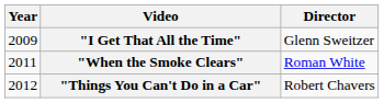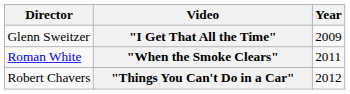 <table class="wikitable plainrowheaders">
 <tr>
+<th>Director</th>
+<th style="width:16em;">Video</th>
 <th>Year</th>
-<th style="width:16em;">Video</th>
-<th>Director</th>
 </tr>
 <tr>
+<td>Glenn Sweitzer</td>
+<th scope="row">"I Get That All the Time"</th>
 <td>2009</td>
-<th scope="row">"I Get That All the Time"</th>
-<td>Glenn Sweitzer</td>
 </tr>
 <tr>
+<td><a href='#'>Roman White</a></td>
+<th scope="row">"When the Smoke Clears"</th>
 <td>2011</td>
-<th scope="row">"When the Smoke Clears"</th>
-<td><a href='#'>Roman White</a></td>
 </tr>
 <tr>
+<td>Robert Chavers</td>
+<th scope="row">"Things You Can't Do in a Car"</th>
 <td>2012</td>
-<th scope="row">"Things You Can't Do in a Car"</th>
-<td>Robert Chavers</td>
 </tr>
 </table>
